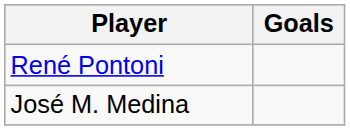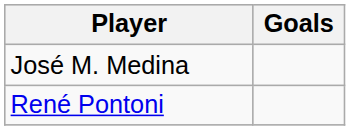 <table class="wikitable sortable">
 <tr>
 <th width=150px>Player</th>
 <th width=50px>Goals</th>
 </tr>
 <tr>
+<td> José M. Medina</td>
+<td></td>
+</tr>
+<tr>
 <td> <a href='#'>René Pontoni</a></td>
 <td></td>
 </tr>
-<tr>
-<td> José M. Medina</td>
-<td></td>
-</tr>
 </table>
